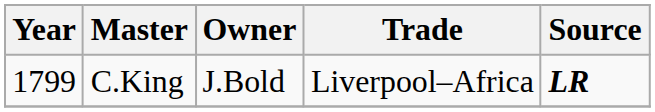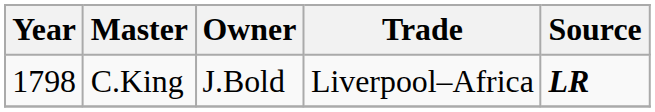 <table class=" wikitable">
 <tr>
 <th>Year</th>
 <th>Master</th>
 <th>Owner</th>
 <th>Trade</th>
 <th>Source</th>
 </tr>
 <tr>
-<td>1799</td>
+<td>1798</td>
 <td>C.King</td>
 <td>J.Bold</td>
 <td>Liverpool–Africa</td>
 <td><strong><em>LR</em></strong></td>
 </tr>
 <tr>
 </tr>
 </table>
